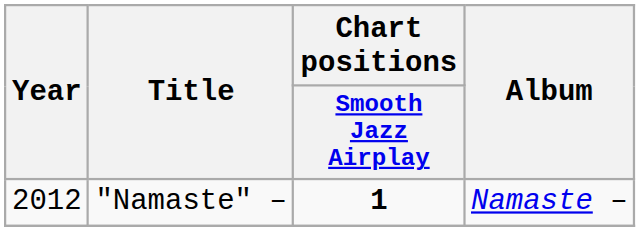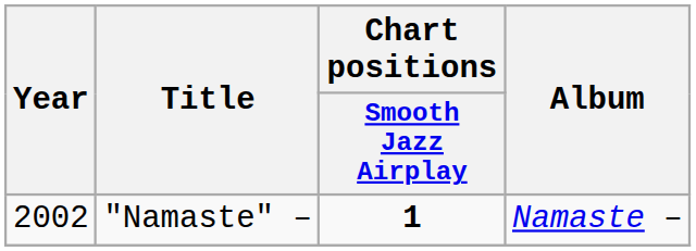 <table class="wikitable" style="text-align:center";>
 <tr>
 <th rowspan="2">Year</th>
 <th rowspan="2">Title</th>
 <th colspan="1">Chart positions</th>
 <th rowspan="2">Album</th>
 </tr>
 <tr style="font-size:smaller;">
 <th style="width:50px;"><a href='#'>Smooth Jazz<br>Airplay</a><br></th>
 </tr>
 <tr>
-<td>2012</td>
+<td>2002</td>
 <td style="text-align:left;">"Namaste" – </td>
 <td><strong>1</strong></td>
 <td rowspan="1"><em><a href='#'>Namaste</a></em> – </td>
 </tr>
 <tr>
 </tr>
 </table>
